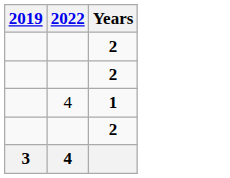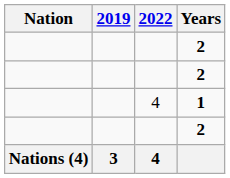 <table class="wikitable sortable sort-under-center" style="font-size:85%; text-align:center">
 <tr>
+<th>Nation</th>
 <th><a href='#'>2019</a></th>
 <th><a href='#'>2022</a></th>
 <th>Years</th>
 </tr>
 <tr>
+<td align=left></td>
 <td></td>
 <td></td>
 <td><strong>2</strong></td>
 </tr>
 <tr>
+<td align=left></td>
 <td></td>
 <td></td>
 <td><strong>2</strong></td>
 </tr>
 <tr>
+<td align=left></td>
 <td data-sort-value=99></td>
 <td>4</td>
 <td><strong>1</strong></td>
 </tr>
 <tr>
+<td align=left></td>
 <td></td>
 <td></td>
 <td><strong>2</strong></td>
 </tr>
 <tr>
+<th>Nations (4)</th>
 <th>3</th>
 <th>4</th>
 <th></th>
 </tr>
 </table>
